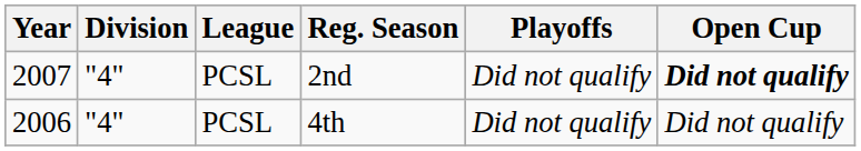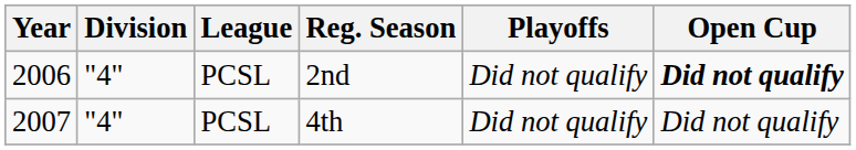 <table class="wikitable">
 <tr>
 <th>Year</th>
 <th>Division</th>
 <th>League</th>
 <th>Reg. Season</th>
 <th>Playoffs</th>
 <th>Open Cup</th>
 </tr>
 <tr>
-<td>2007</td>
+<td>2006</td>
 <td>"4"</td>
 <td>PCSL</td>
 <td>2nd</td>
 <td><em>Did not qualify</em></td>
 <td><strong><em>Did not qualify</em></strong></td>
 </tr>
 <tr>
-<td>2006</td>
+<td>2007</td>
 <td>"4"</td>
 <td>PCSL</td>
 <td>4th</td>
 <td><em>Did not qualify</em></td>
 <td><em>Did not qualify</em></td>
 </tr>
 </table>
